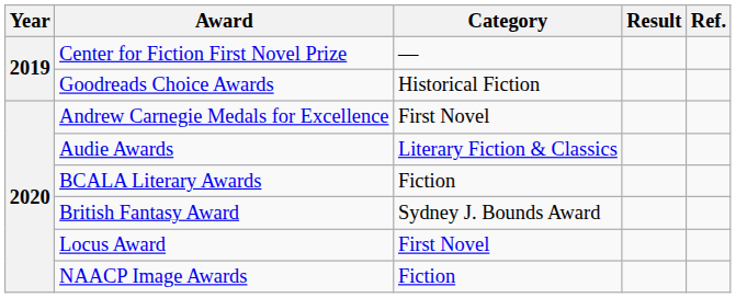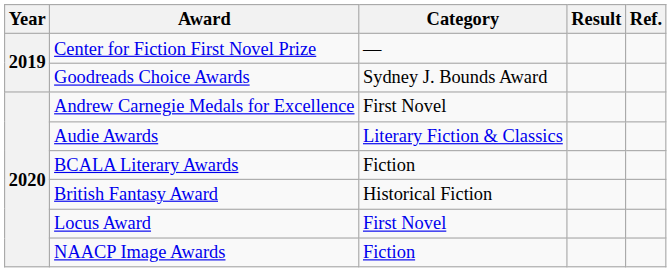 <table class="wikitable sortable">
 <tr>
 <th>Year</th>
 <th>Award</th>
 <th>Category</th>
 <th>Result</th>
 <th>Ref.</th>
 </tr>
 <tr>
 <th rowspan = 2>2019</th>
 <td><a href='#'>Center for Fiction First Novel Prize</a></td>
 <td>—</td>
 <td></td>
 <td></td>
 </tr>
 <tr>
 <td><a href='#'>Goodreads Choice Awards</a></td>
-<td>Historical Fiction</td>
+<td>Sydney J. Bounds Award</td>
 <td></td>
 <td></td>
 </tr>
 <tr>
 <th rowspan =6>2020</th>
 <td><a href='#'>Andrew Carnegie Medals for Excellence</a></td>
 <td>First Novel</td>
 <td></td>
 <td></td>
 </tr>
 <tr>
 <td><a href='#'>Audie Awards</a></td>
 <td><a href='#'>Literary Fiction & Classics</a></td>
 <td></td>
 <td></td>
 </tr>
 <tr>
 <td><a href='#'>BCALA Literary Awards</a></td>
 <td>Fiction</td>
 <td></td>
 <td></td>
 </tr>
 <tr>
 <td><a href='#'>British Fantasy Award</a></td>
-<td>Sydney J. Bounds Award</td>
+<td>Historical Fiction</td>
 <td></td>
 <td></td>
 </tr>
 <tr>
 <td><a href='#'>Locus Award</a></td>
 <td><a href='#'>First Novel</a></td>
 <td></td>
 <td></td>
 </tr>
 <tr>
 <td><a href='#'>NAACP Image Awards</a></td>
 <td><a href='#'>Fiction</a></td>
 <td></td>
 <td></td>
 </tr>
 </table>
